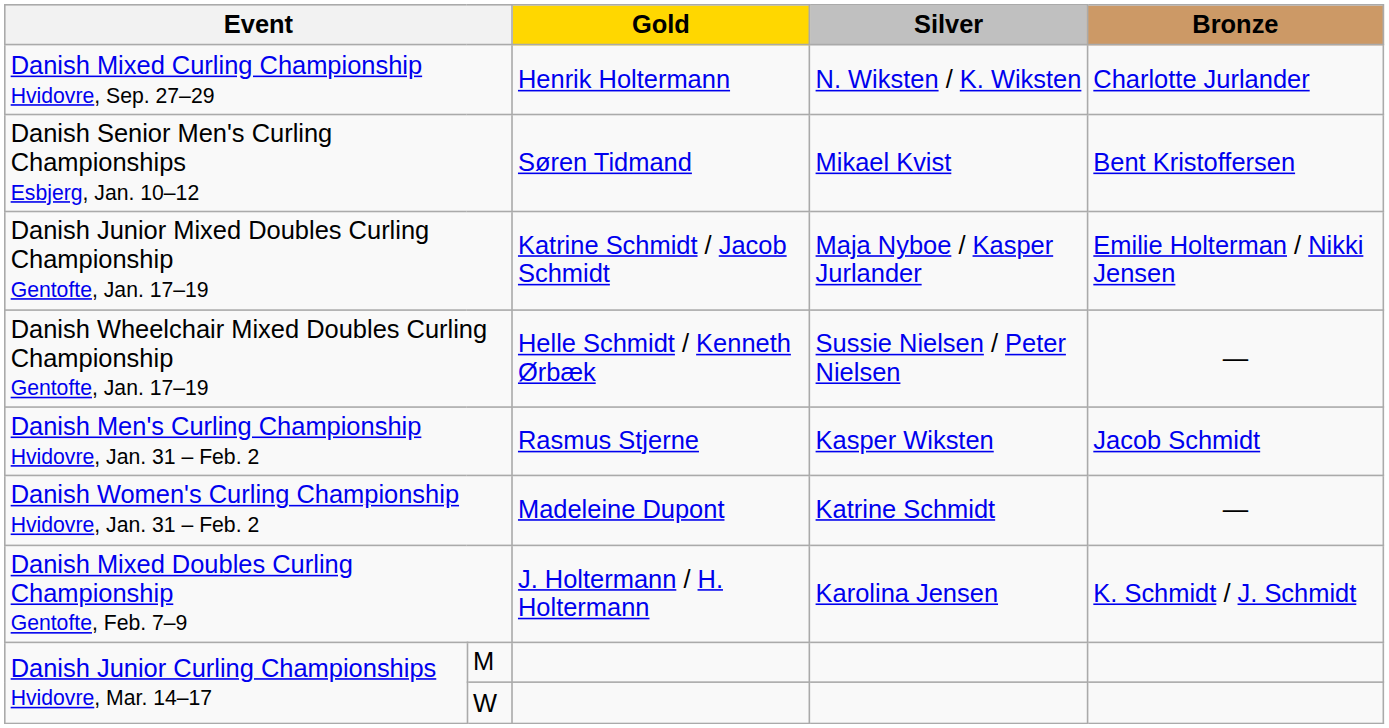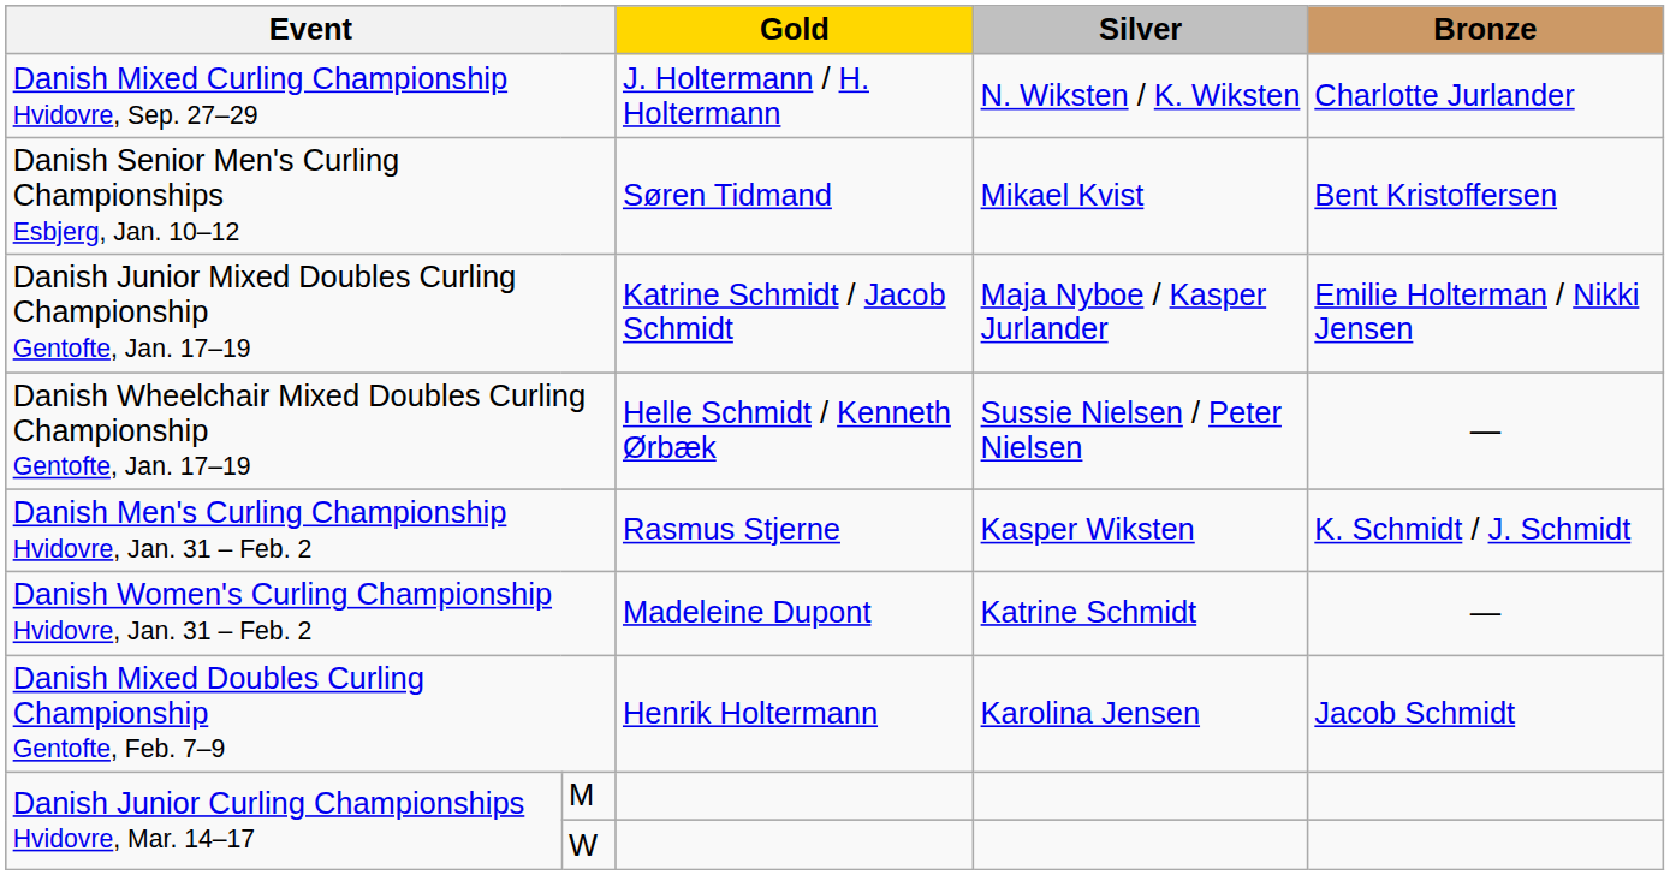 <table class="wikitable">
 <tr>
 <th colspan=2>Event</th>
 <th style="background:gold">Gold</th>
 <th style="background:silver">Silver</th>
 <th style="background:#cc9966">Bronze</th>
 </tr>
 <tr>
 <td colspan="2"><a href='#'>Danish Mixed Curling Championship</a> <br> <small><a href='#'>Hvidovre</a>, Sep. 27–29</small></td>
-<td><a href='#'>Henrik Holtermann</a></td>
+<td><a href='#'>J. Holtermann</a> / <a href='#'>H. Holtermann</a></td>
 <td><a href='#'>N. Wiksten</a> / <a href='#'>K. Wiksten</a></td>
 <td><a href='#'>Charlotte Jurlander</a></td>
 </tr>
 <tr>
 <td colspan="2">Danish Senior Men's Curling Championships <br> <small><a href='#'>Esbjerg</a>, Jan. 10–12</small></td>
 <td><a href='#'>Søren Tidmand</a></td>
 <td><a href='#'>Mikael Kvist</a></td>
 <td><a href='#'>Bent Kristoffersen</a></td>
 </tr>
 <tr>
 <td colspan="2">Danish Junior Mixed Doubles Curling Championship <br> <small><a href='#'>Gentofte</a>, Jan. 17–19</small></td>
 <td><a href='#'>Katrine Schmidt</a> / <a href='#'>Jacob Schmidt</a></td>
 <td><a href='#'>Maja Nyboe</a> / <a href='#'>Kasper Jurlander</a></td>
 <td><a href='#'>Emilie Holterman</a> / <a href='#'>Nikki Jensen</a></td>
 </tr>
 <tr>
 <td colspan="2">Danish Wheelchair Mixed Doubles Curling Championship <br> <small><a href='#'>Gentofte</a>, Jan. 17–19</small></td>
 <td><a href='#'>Helle Schmidt</a> / <a href='#'>Kenneth Ørbæk</a></td>
 <td><a href='#'>Sussie Nielsen</a> / <a href='#'>Peter Nielsen</a></td>
 <td align=center>—</td>
 </tr>
 <tr>
 <td colspan="2"><a href='#'>Danish Men's Curling Championship</a><br> <small><a href='#'>Hvidovre</a>, Jan. 31 – Feb. 2</small></td>
 <td><a href='#'>Rasmus Stjerne</a></td>
 <td><a href='#'>Kasper Wiksten</a></td>
-<td><a href='#'>Jacob Schmidt</a></td>
+<td><a href='#'>K. Schmidt</a> / <a href='#'>J. Schmidt</a></td>
 </tr>
 <tr>
 <td colspan="2"><a href='#'>Danish Women's Curling Championship</a> <br> <small><a href='#'>Hvidovre</a>, Jan. 31 – Feb. 2</small></td>
 <td><a href='#'>Madeleine Dupont</a></td>
 <td><a href='#'>Katrine Schmidt</a></td>
 <td align=center>—</td>
 </tr>
 <tr>
 <td colspan="2"><a href='#'>Danish Mixed Doubles Curling Championship</a> <br> <small><a href='#'>Gentofte</a>, Feb. 7–9 </small></td>
-<td><a href='#'>J. Holtermann</a> / <a href='#'>H. Holtermann</a></td>
+<td><a href='#'>Henrik Holtermann</a></td>
 <td><a href='#'>Karolina Jensen</a></td>
-<td><a href='#'>K. Schmidt</a> / <a href='#'>J. Schmidt</a></td>
+<td><a href='#'>Jacob Schmidt</a></td>
 </tr>
 <tr>
 <td rowspan="2"><a href='#'>Danish Junior Curling Championships</a> <br> <small><a href='#'>Hvidovre</a>, Mar. 14–17</small></td>
 <td>M</td>
 <td></td>
 <td></td>
 <td></td>
 </tr>
 <tr>
 <td>W</td>
 <td></td>
 <td></td>
 <td></td>
 </tr>
 </table>
